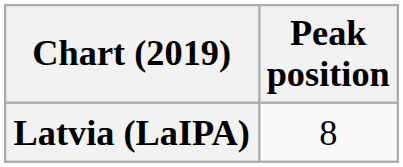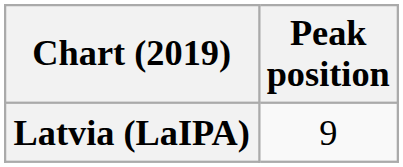 <table class="wikitable plainrowheaders" style="text-align:center">
 <tr>
 <th scope="col">Chart (2019)</th>
 <th scope="col">Peak<br>position</th>
 </tr>
 <tr>
 <th scope="row">Latvia (LaIPA)</th>
-<td>8</td>
+<td>9</td>
 </tr>
 </table>
